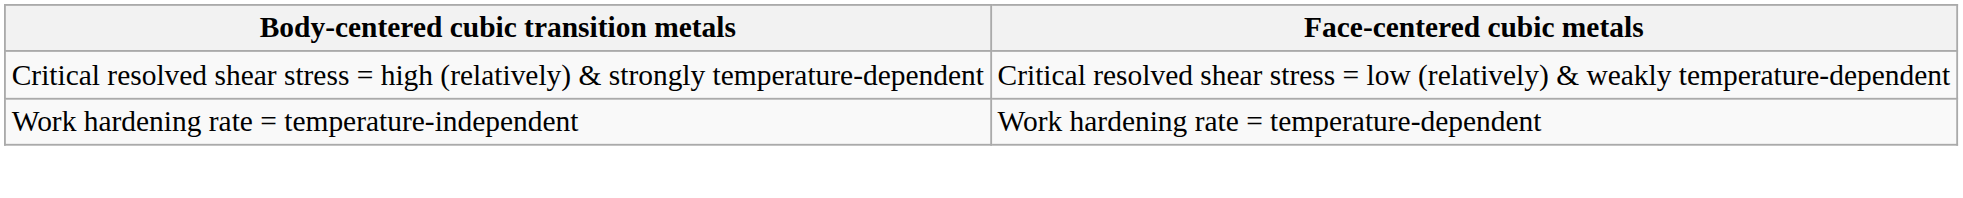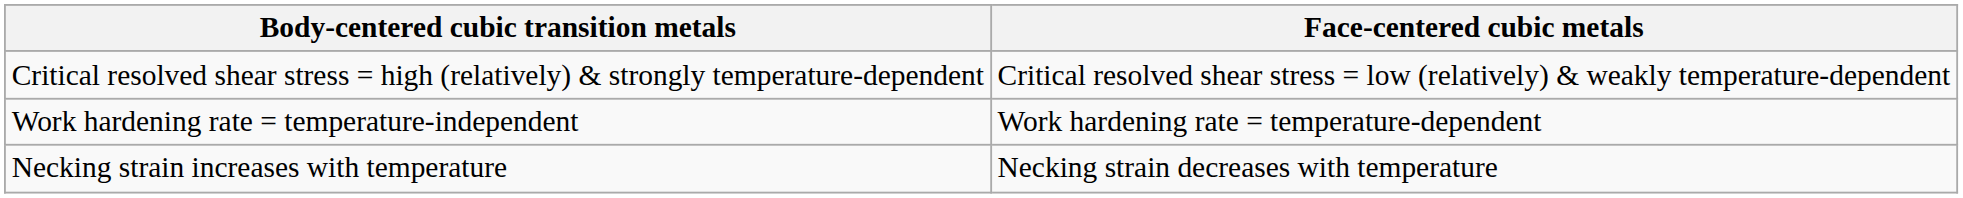 <table class="wikitable">
 <tr>
 <th>Body-centered cubic transition metals</th>
 <th>Face-centered cubic metals</th>
 </tr>
 <tr>
 <td>Critical resolved shear stress = high (relatively) & strongly temperature-dependent</td>
 <td>Critical resolved shear stress = low (relatively) & weakly temperature-dependent</td>
 </tr>
 <tr>
 <td>Work hardening rate = temperature-independent</td>
 <td>Work hardening rate = temperature-dependent</td>
 </tr>
+<tr>
+<td>Necking strain increases with temperature</td>
+<td>Necking strain decreases with temperature</td>
+</tr>
 </table>
